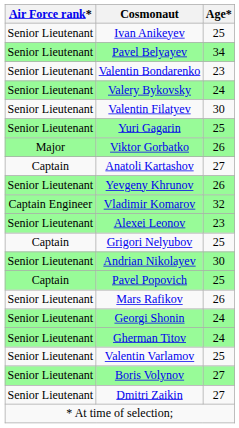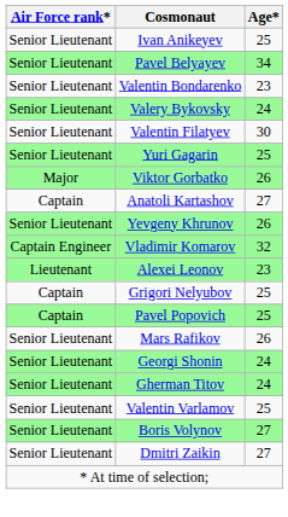 <table class="wikitable sortable" style="float:right; text-align:center; margin-left:10px; margin-top:0px; margin-right:0px; margin-bottom:10px">
 <tr>
 <th><a href='#'>Air Force rank</a>*</th>
 <th>Cosmonaut</th>
 <th>Age*</th>
 </tr>
 <tr>
 <td>Senior Lieutenant</td>
 <td><a href='#'>Ivan Anikeyev</a></td>
 <td>25</td>
 </tr>
 <tr style="background: PaleGreen;">
 <td>Senior Lieutenant</td>
 <td><a href='#'>Pavel Belyayev</a></td>
 <td>34</td>
 </tr>
 <tr>
 <td>Senior Lieutenant</td>
 <td><a href='#'>Valentin Bondarenko</a></td>
 <td>23</td>
 </tr>
 <tr style="background: PaleGreen;">
 <td>Senior Lieutenant</td>
 <td><a href='#'>Valery Bykovsky</a></td>
 <td>24</td>
 </tr>
 <tr>
 <td>Senior Lieutenant</td>
 <td><a href='#'>Valentin Filatyev</a></td>
 <td>30</td>
 </tr>
 <tr style="background: PaleGreen;">
 <td>Senior Lieutenant</td>
 <td><a href='#'>Yuri Gagarin</a></td>
 <td>25</td>
 </tr>
 <tr style="background: PaleGreen;">
 <td>Major</td>
 <td><a href='#'>Viktor Gorbatko</a></td>
 <td>26</td>
 </tr>
 <tr>
 <td>Captain</td>
 <td><a href='#'>Anatoli Kartashov</a></td>
 <td>27</td>
 </tr>
 <tr style="background: PaleGreen;">
 <td>Senior Lieutenant</td>
 <td><a href='#'>Yevgeny Khrunov</a></td>
 <td>26</td>
 </tr>
 <tr style="background: PaleGreen;">
 <td>Captain Engineer</td>
 <td><a href='#'>Vladimir Komarov</a></td>
 <td>32</td>
 </tr>
 <tr style="background: PaleGreen;">
-<td>Senior Lieutenant</td>
+<td>Lieutenant</td>
 <td><a href='#'>Alexei Leonov</a></td>
 <td>23</td>
 </tr>
 <tr>
 <td>Captain</td>
 <td><a href='#'>Grigori Nelyubov</a></td>
 <td>25</td>
-</tr>
-<tr style="background: PaleGreen;">
-<td>Senior Lieutenant</td>
-<td><a href='#'>Andrian Nikolayev</a></td>
-<td>30</td>
 </tr>
 <tr style="background: PaleGreen;">
 <td>Captain</td>
 <td><a href='#'>Pavel Popovich</a></td>
 <td>25</td>
 </tr>
 <tr>
 <td>Senior Lieutenant</td>
 <td><a href='#'>Mars Rafikov</a></td>
 <td>26</td>
 </tr>
 <tr style="background: PaleGreen;">
 <td>Senior Lieutenant</td>
 <td><a href='#'>Georgi Shonin</a></td>
 <td>24</td>
 </tr>
 <tr style="background: PaleGreen;">
 <td>Senior Lieutenant</td>
 <td><a href='#'>Gherman Titov</a></td>
 <td>24</td>
 </tr>
 <tr>
 <td>Senior Lieutenant</td>
 <td><a href='#'>Valentin Varlamov</a></td>
 <td>25</td>
 </tr>
 <tr style="background: PaleGreen;">
 <td>Senior Lieutenant</td>
 <td><a href='#'>Boris Volynov</a></td>
 <td>27</td>
 </tr>
 <tr>
 <td>Senior Lieutenant</td>
 <td><a href='#'>Dmitri Zaikin</a></td>
 <td>27</td>
 </tr>
 <tr>
 <td colspan="3">* At time of selection;   </td>
 </tr>
 </table>
